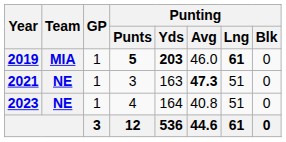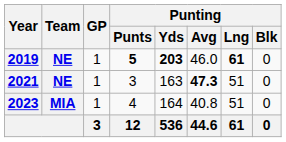 <table class="wikitable" style="text-align:center;">
 <tr>
 <th rowspan="2">Year</th>
 <th rowspan="2">Team</th>
 <th rowspan="2">GP</th>
 <th colspan="5">Punting</th>
 </tr>
 <tr>
 <th>Punts</th>
 <th>Yds</th>
 <th>Avg</th>
 <th>Lng</th>
 <th>Blk</th>
 </tr>
 <tr>
 <th><a href='#'>2019</a></th>
-<th><a href='#'>MIA</a></th>
+<th><a href='#'>NE</a></th>
 <td>1</td>
 <td><strong>5</strong></td>
 <td><strong>203</strong></td>
 <td>46.0</td>
 <td><strong>61</strong></td>
 <td>0</td>
 </tr>
 <tr>
 <th><a href='#'>2021</a></th>
 <th><a href='#'>NE</a></th>
 <td>1</td>
 <td>3</td>
 <td>163</td>
 <td><strong>47.3</strong></td>
 <td>51</td>
 <td>0</td>
 </tr>
 <tr>
 <th><a href='#'>2023</a></th>
-<th><a href='#'>NE</a></th>
+<th><a href='#'>MIA</a></th>
 <td>1</td>
 <td>4</td>
 <td>164</td>
 <td>40.8</td>
 <td>51</td>
 <td>0</td>
 </tr>
 <tr>
 <th colspan="2"></th>
 <th>3</th>
 <th>12</th>
 <th>536</th>
 <th>44.6</th>
 <th>61</th>
 <th>0</th>
 </tr>
 </table>
